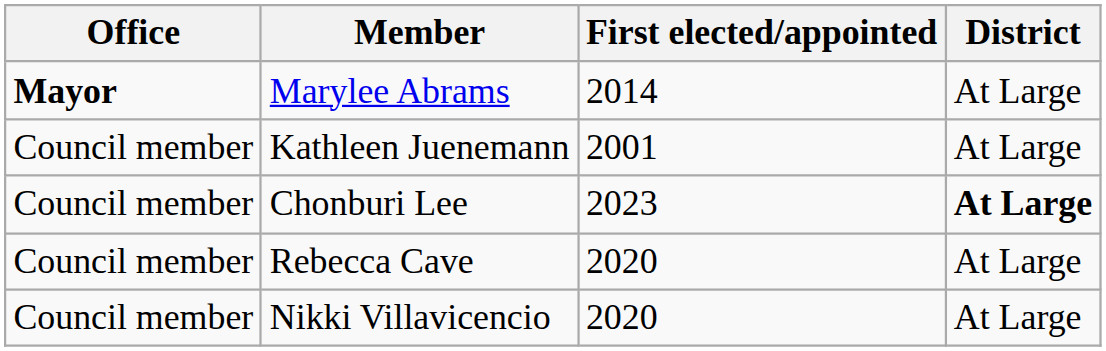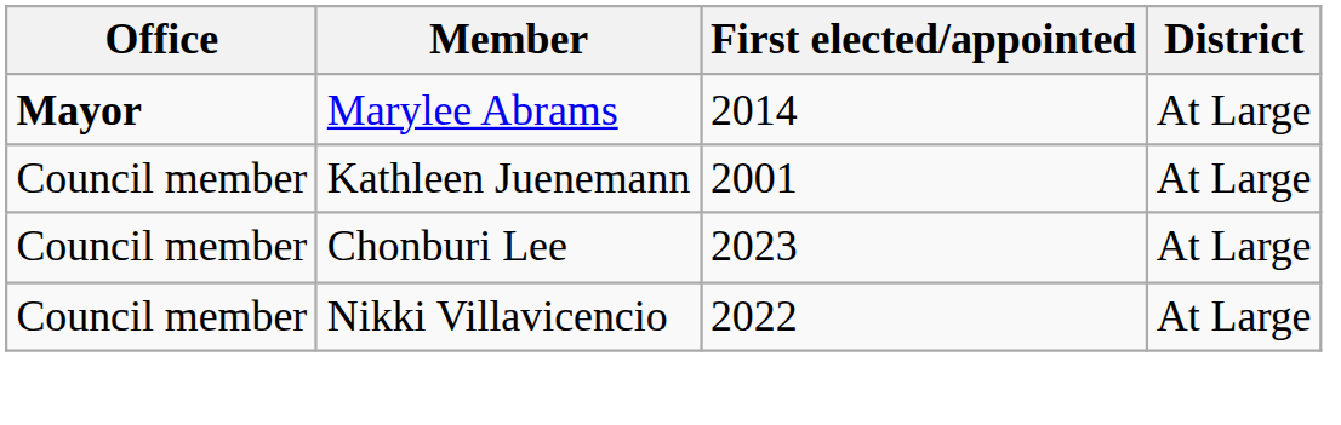 <table class="wikitable sortable">
 <tr>
 <th>Office</th>
 <th>Member</th>
 <th>First elected/appointed</th>
 <th>District</th>
 </tr>
 <tr>
 <td><strong>Mayor</strong></td>
 <td><a href='#'>Marylee Abrams</a></td>
 <td>2014</td>
 <td>At Large</td>
 </tr>
 <tr>
 <td>Council member</td>
 <td>Kathleen Juenemann</td>
 <td>2001</td>
 <td>At Large</td>
 </tr>
 <tr>
 <td>Council member</td>
 <td>Chonburi Lee</td>
 <td>2023</td>
-<td><strong>At Large</strong></td>
-</tr>
-<tr>
-<td>Council member</td>
-<td>Rebecca Cave</td>
-<td>2020</td>
 <td>At Large</td>
 </tr>
 <tr>
 <td>Council member</td>
 <td>Nikki Villavicencio</td>
-<td>2020</td>
+<td>2022</td>
 <td>At Large</td>
 </tr>
 </table>
